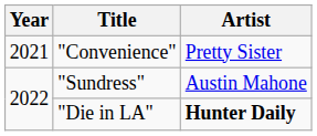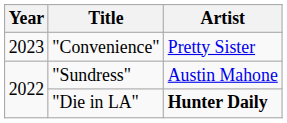 <table class="wikitable sortable">
 <tr>
 <th>Year</th>
 <th>Title</th>
 <th>Artist</th>
 </tr>
 <tr>
-<td>2021</td>
+<td>2023</td>
 <td>"Convenience"</td>
 <td><a href='#'>Pretty Sister</a></td>
 </tr>
 <tr>
 <td rowspan="2">2022</td>
 <td>"Sundress"</td>
 <td><a href='#'>Austin Mahone</a></td>
 </tr>
 <tr>
 <td>"Die in LA"</td>
 <td><strong>Hunter Daily</strong></td>
 </tr>
 </table>
